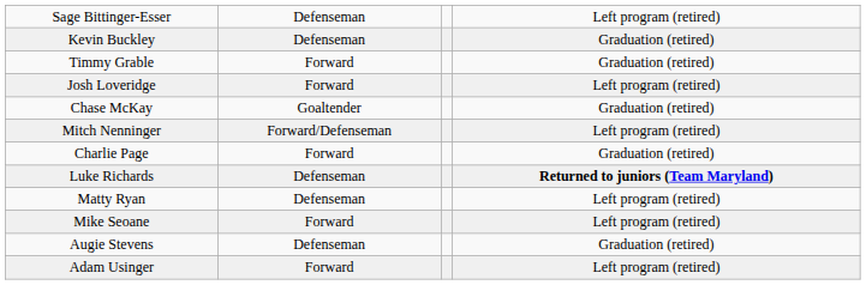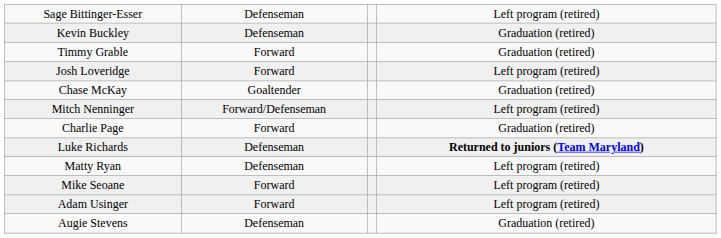 <table class="wikitable" width="60%">
 <tr align="center" bgcolor="">
 <td>Sage Bittinger-Esser</td>
 <td>Defenseman</td>
 <td></td>
 <td>Left program (retired)</td>
 </tr>
 <tr align="center" bgcolor="f0f0f0">
 <td>Kevin Buckley</td>
 <td>Defenseman</td>
 <td></td>
 <td>Graduation (retired)</td>
 </tr>
 <tr align="center" bgcolor="">
 <td>Timmy Grable</td>
 <td>Forward</td>
 <td></td>
 <td>Graduation (retired)</td>
 </tr>
 <tr align="center" bgcolor="f0f0f0">
 <td>Josh Loveridge</td>
 <td>Forward</td>
 <td></td>
 <td>Left program (retired)</td>
 </tr>
 <tr align="center" bgcolor="">
 <td>Chase McKay</td>
 <td>Goaltender</td>
 <td></td>
 <td>Graduation (retired)</td>
 </tr>
 <tr align="center" bgcolor="f0f0f0">
 <td>Mitch Nenninger</td>
 <td>Forward/Defenseman</td>
 <td></td>
 <td>Left program (retired)</td>
 </tr>
 <tr align="center" bgcolor="">
 <td>Charlie Page</td>
 <td>Forward</td>
 <td></td>
 <td>Graduation (retired)</td>
 </tr>
 <tr align="center" bgcolor="f0f0f0">
 <td>Luke Richards</td>
 <td>Defenseman</td>
 <td></td>
 <td><strong>Returned to juniors (<a href='#'>Team Maryland</a>)</strong></td>
 </tr>
 <tr align="center" bgcolor="">
 <td>Matty Ryan</td>
 <td>Defenseman</td>
 <td></td>
 <td>Left program (retired)</td>
 </tr>
 <tr align="center" bgcolor="f0f0f0">
 <td>Mike Seoane</td>
 <td>Forward</td>
 <td></td>
 <td>Left program (retired)</td>
 </tr>
+<tr align="center" bgcolor="f0f0f0">
+<td>Adam Usinger</td>
+<td>Forward</td>
+<td></td>
+<td>Left program (retired)</td>
+</tr>
 <tr align="center" bgcolor="">
 <td>Augie Stevens</td>
 <td>Defenseman</td>
 <td></td>
 <td>Graduation (retired)</td>
 </tr>
-<tr align="center" bgcolor="f0f0f0">
-<td>Adam Usinger</td>
-<td>Forward</td>
-<td></td>
-<td>Left program (retired)</td>
-</tr>
 </table>
